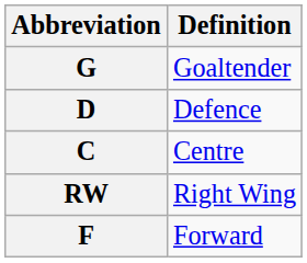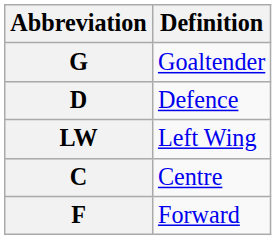 <table class="wikitable">
 <tr>
 <th scope="col">Abbreviation</th>
 <th scope="col">Definition</th>
 </tr>
 <tr>
 <th scope="row">G</th>
 <td><a href='#'>Goaltender</a></td>
 </tr>
 <tr>
 <th scope="row">D</th>
 <td><a href='#'>Defence</a></td>
 </tr>
 <tr>
+<th scope="row">LW</th>
+<td><a href='#'>Left Wing</a></td>
+</tr>
+<tr>
 <th scope="row">C</th>
 <td><a href='#'>Centre</a></td>
-</tr>
-<tr>
-<th scope="row">RW</th>
-<td><a href='#'>Right Wing</a></td>
 </tr>
 <tr>
 <th scope="row">F</th>
 <td><a href='#'>Forward</a></td>
 </tr>
 </table>
